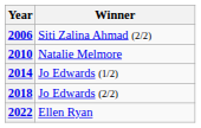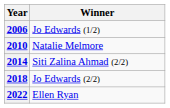 <table class="wikitable">
 <tr>
 <th>Year</th>
 <th Width=200>Winner</th>
 </tr>
 <tr>
 <th><a href='#'>2006</a></th>
-<td> <a href='#'>Siti Zalina Ahmad</a> <small>(2/2)</small></td>
+<td> <a href='#'>Jo Edwards</a> <small>(1/2)</small></td>
 </tr>
 <tr>
 <th><a href='#'>2010</a></th>
 <td> <a href='#'>Natalie Melmore</a></td>
 </tr>
 <tr>
 <th><a href='#'>2014</a></th>
-<td> <a href='#'>Jo Edwards</a> <small>(1/2)</small></td>
+<td> <a href='#'>Siti Zalina Ahmad</a> <small>(2/2)</small></td>
 </tr>
 <tr>
 <th><a href='#'>2018</a></th>
 <td> <a href='#'>Jo Edwards</a> <small>(2/2)</small></td>
 </tr>
 <tr>
 <th><a href='#'>2022</a></th>
 <td> <a href='#'>Ellen Ryan</a></td>
 </tr>
 </table>
